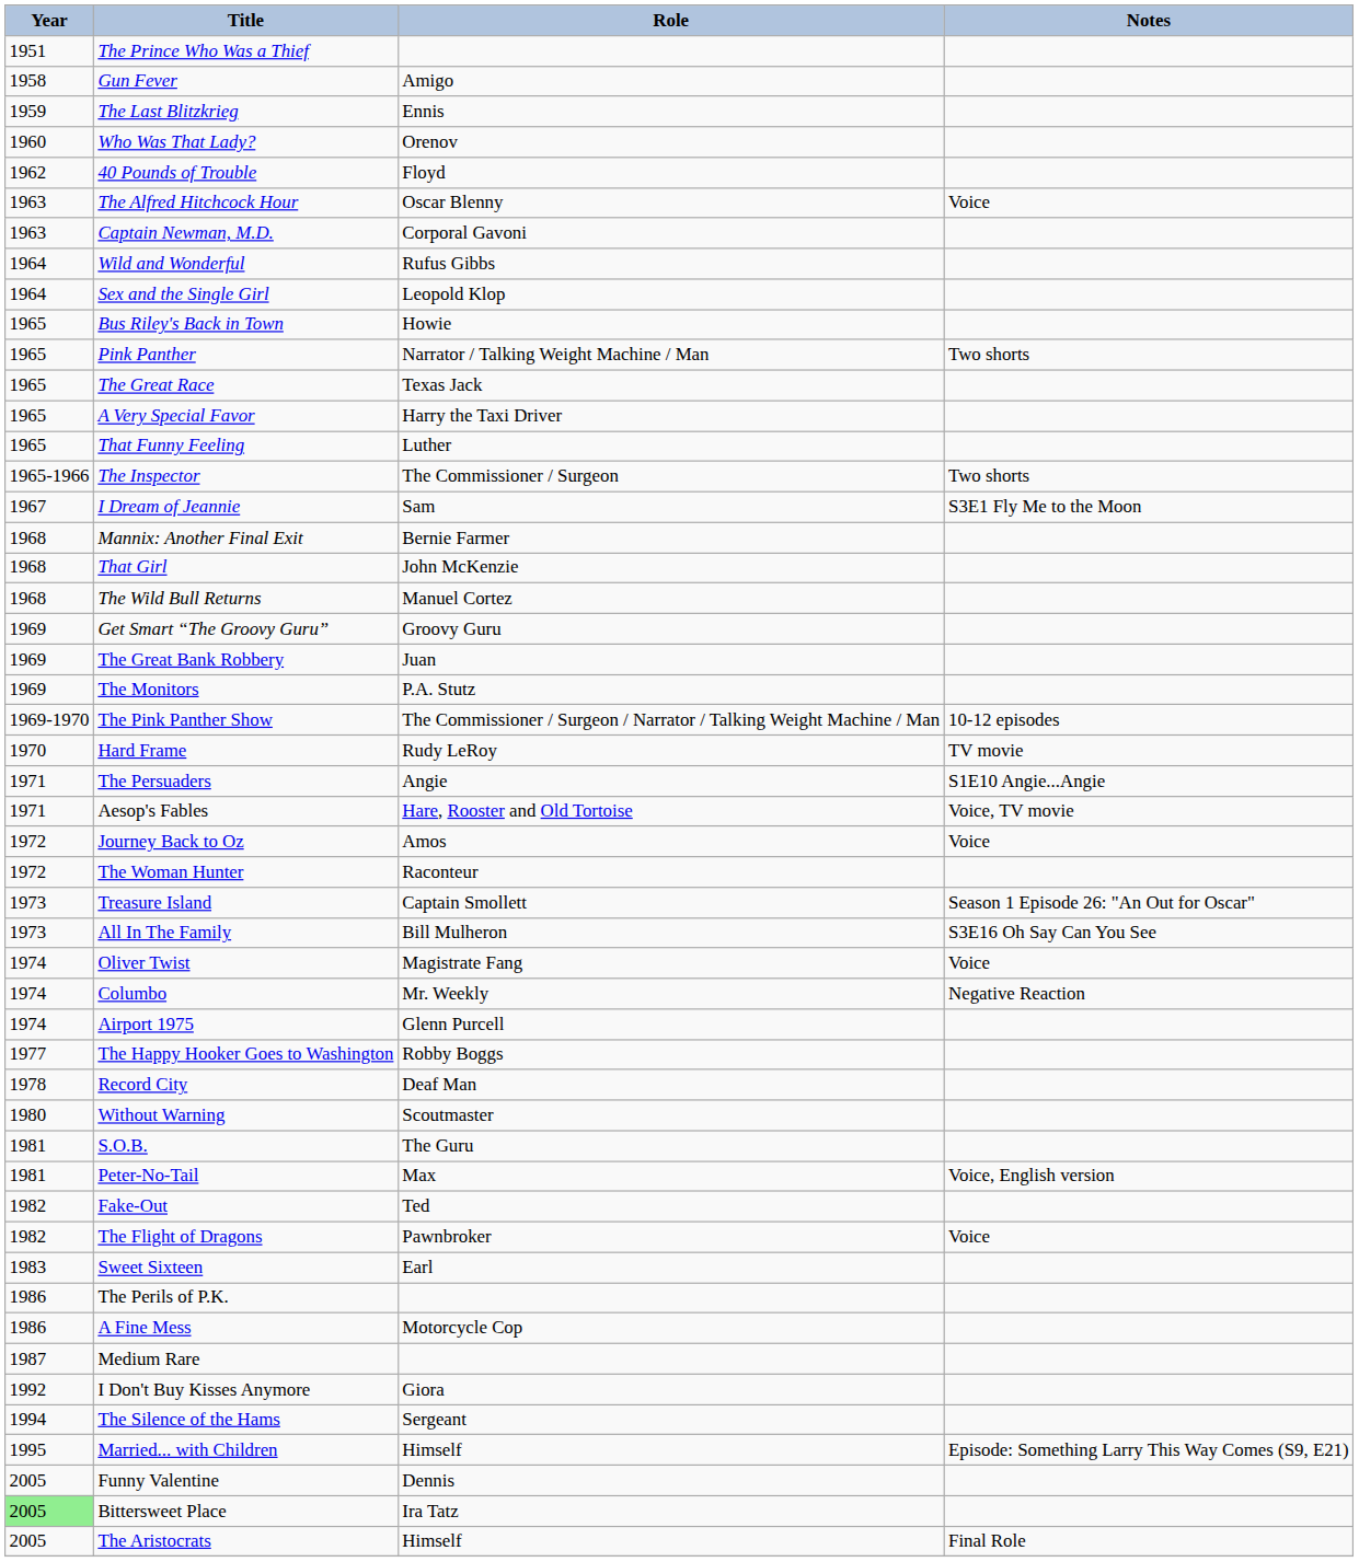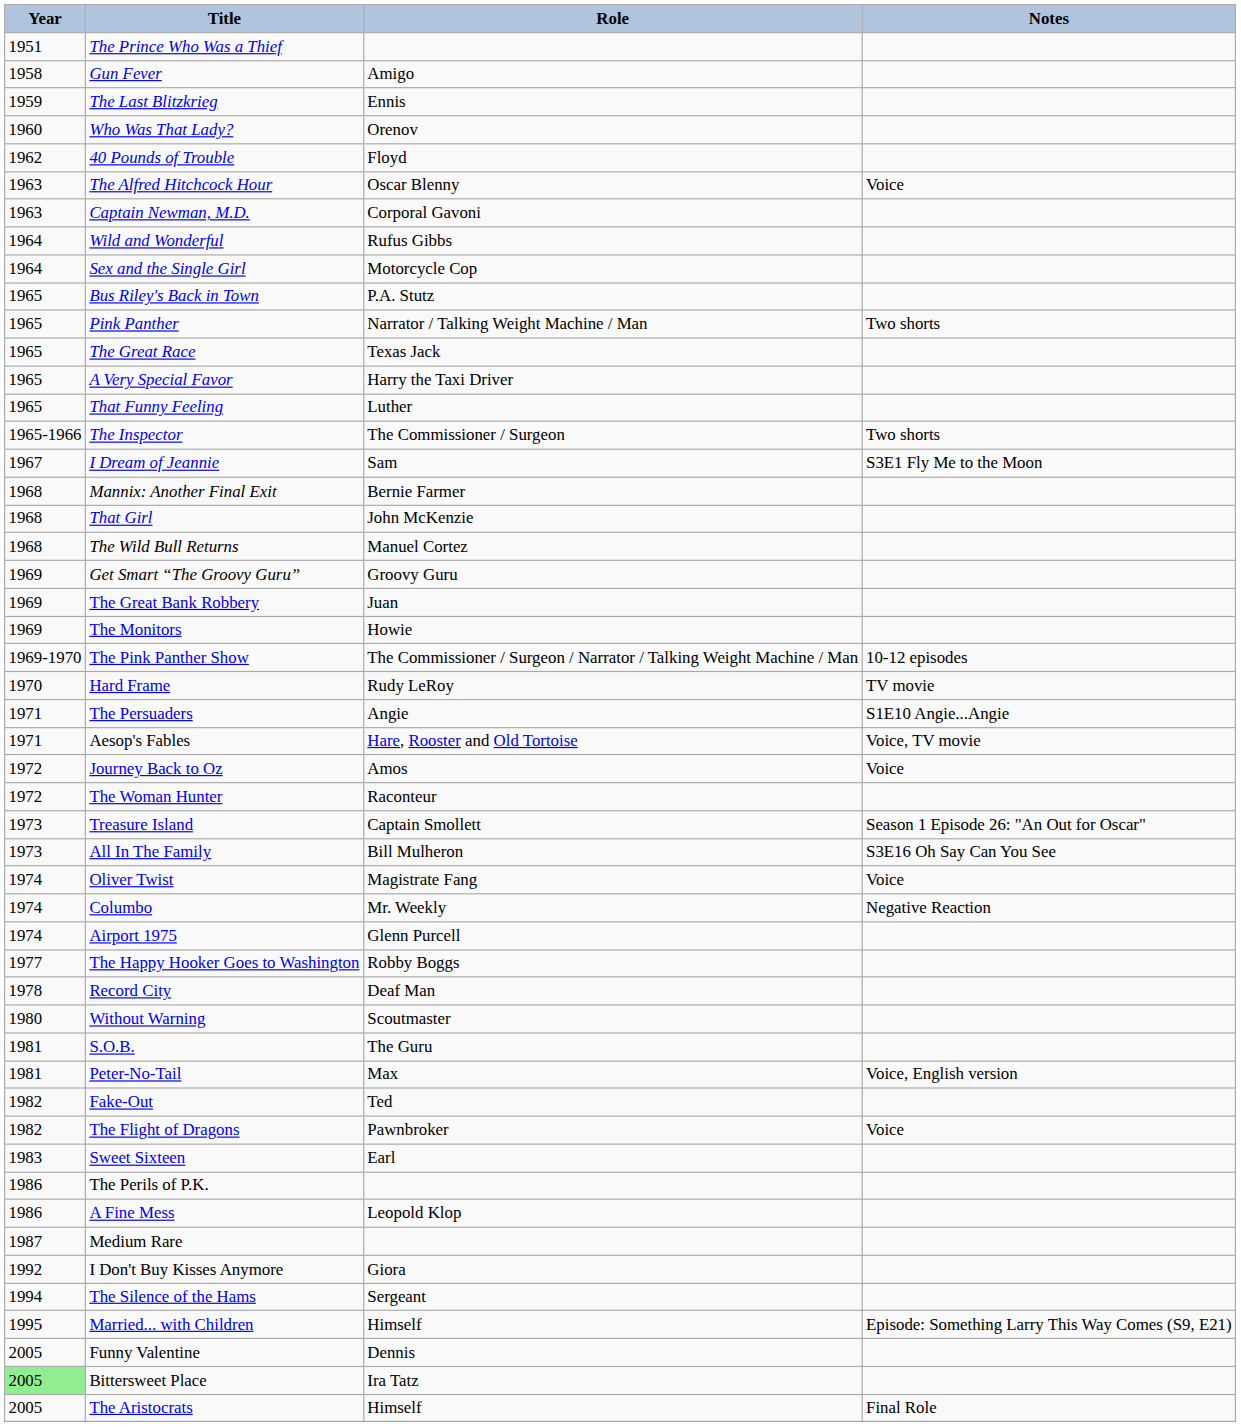 <table class="wikitable" style="font-size: 90%;">
 <tr>
 <th style="background: LightSteelBlue;">Year</th>
 <th style="background: LightSteelBlue;">Title</th>
 <th style="background: LightSteelBlue;">Role</th>
 <th style="background: LightSteelBlue;">Notes</th>
 </tr>
 <tr>
 <td>1951</td>
 <td><em><a href='#'>The Prince Who Was a Thief</a></em></td>
 <td></td>
 <td></td>
 </tr>
 <tr>
 <td>1958</td>
 <td><em><a href='#'>Gun Fever</a></em></td>
 <td>Amigo</td>
 <td></td>
 </tr>
 <tr>
 <td>1959</td>
 <td><em><a href='#'>The Last Blitzkrieg</a></em></td>
 <td>Ennis</td>
 <td></td>
 </tr>
 <tr>
 <td>1960</td>
 <td><em><a href='#'>Who Was That Lady?</a></em></td>
 <td>Orenov</td>
 <td></td>
 </tr>
 <tr>
 <td>1962</td>
 <td><em><a href='#'>40 Pounds of Trouble</a></em></td>
 <td>Floyd</td>
 <td></td>
 </tr>
 <tr>
 <td>1963</td>
 <td><em><a href='#'>The Alfred Hitchcock Hour</a></em></td>
 <td>Oscar Blenny</td>
 <td>Voice</td>
 </tr>
 <tr>
 <td>1963</td>
 <td><em><a href='#'>Captain Newman, M.D.</a></em></td>
 <td>Corporal Gavoni</td>
 <td></td>
 </tr>
 <tr>
 <td>1964</td>
 <td><em><a href='#'>Wild and Wonderful</a></em></td>
 <td>Rufus Gibbs</td>
 <td></td>
 </tr>
 <tr>
 <td>1964</td>
 <td><em><a href='#'>Sex and the Single Girl</a></em></td>
-<td>Leopold Klop</td>
+<td>Motorcycle Cop</td>
 <td></td>
 </tr>
 <tr>
 <td>1965</td>
 <td><em><a href='#'>Bus Riley's Back in Town</a></em></td>
-<td>Howie</td>
+<td>P.A. Stutz</td>
 <td></td>
 </tr>
 <tr>
 <td>1965</td>
 <td><em><a href='#'>Pink Panther</a></em></td>
 <td>Narrator / Talking Weight Machine / Man</td>
 <td>Two shorts</td>
 </tr>
 <tr>
 <td>1965</td>
 <td><em><a href='#'>The Great Race</a></em></td>
 <td>Texas Jack</td>
 <td></td>
 </tr>
 <tr>
 <td>1965</td>
 <td><em><a href='#'>A Very Special Favor</a></em></td>
 <td>Harry the Taxi Driver</td>
 <td></td>
 </tr>
 <tr>
 <td>1965</td>
 <td><em><a href='#'>That Funny Feeling</a></em></td>
 <td>Luther</td>
 <td></td>
 </tr>
 <tr>
 <td>1965-1966</td>
 <td><em><a href='#'>The Inspector</a></em></td>
 <td>The Commissioner / Surgeon</td>
 <td>Two shorts</td>
 </tr>
 <tr>
 <td>1967</td>
 <td><em><a href='#'>I Dream of Jeannie</a></em></td>
 <td>Sam</td>
 <td>S3E1 Fly Me to the Moon</td>
 </tr>
 <tr>
 <td>1968</td>
 <td><em>Mannix: Another Final Exit</em></td>
 <td>Bernie Farmer</td>
 <td></td>
 </tr>
 <tr>
 <td>1968</td>
 <td><em><a href='#'>That Girl</a></em></td>
 <td>John McKenzie</td>
 <td></td>
 </tr>
 <tr>
 <td>1968</td>
 <td><em>The Wild Bull Returns</em></td>
 <td>Manuel Cortez</td>
 <td></td>
 </tr>
 <tr>
 <td>1969</td>
 <td><em>Get Smart “The Groovy Guru”</td>
 <td>Groovy Guru</td>
 <td></td>
 </tr>
 <tr>
 <td>1969</td>
 <td></em><a href='#'>The Great Bank Robbery</a><em></td>
 <td>Juan</td>
 <td></td>
 </tr>
 <tr>
 <td>1969</td>
 <td></em><a href='#'>The Monitors</a><em></td>
-<td>P.A. Stutz</td>
+<td>Howie</td>
 <td></td>
 </tr>
 <tr>
 <td>1969-1970</td>
 <td></em><a href='#'>The Pink Panther Show</a><em></td>
 <td>The Commissioner / Surgeon / Narrator / Talking Weight Machine / Man</td>
 <td>10-12 episodes</td>
 </tr>
 <tr>
 <td>1970</td>
 <td></em><a href='#'>Hard Frame</a><em></td>
 <td>Rudy LeRoy</td>
 <td>TV movie</td>
 </tr>
 <tr>
 <td>1971</td>
 <td></em><a href='#'>The Persuaders</a><em></td>
 <td>Angie</td>
 <td>S1E10 Angie...Angie</td>
 </tr>
 <tr>
 <td>1971</td>
 <td></em>Aesop's Fables<em></td>
 <td><a href='#'>Hare</a>, <a href='#'>Rooster</a> and <a href='#'>Old Tortoise</a></td>
 <td>Voice, TV movie</td>
 </tr>
 <tr>
 <td>1972</td>
 <td></em><a href='#'>Journey Back to Oz</a><em></td>
 <td>Amos</td>
 <td>Voice</td>
 </tr>
 <tr>
 <td>1972</td>
 <td></em><a href='#'>The Woman Hunter</a><em></td>
 <td>Raconteur</td>
 <td></td>
 </tr>
 <tr>
 <td>1973</td>
 <td></em><a href='#'>Treasure Island</a><em></td>
 <td>Captain Smollett</td>
 <td>Season 1 Episode 26: "An Out for Oscar"</td>
 </tr>
 <tr>
 <td>1973</td>
 <td></em><a href='#'>All In The Family</a><em></td>
 <td>Bill Mulheron</td>
 <td>S3E16 Oh Say Can You See</td>
 </tr>
 <tr>
 <td>1974</td>
 <td></em><a href='#'>Oliver Twist</a><em></td>
 <td>Magistrate Fang</td>
 <td>Voice</td>
 </tr>
 <tr>
 <td>1974</td>
 <td></em><a href='#'>Columbo</a><em></td>
 <td>Mr. Weekly</td>
 <td>Negative Reaction</td>
 </tr>
 <tr>
 <td>1974</td>
 <td></em><a href='#'>Airport 1975</a><em></td>
 <td>Glenn Purcell</td>
 <td></td>
 </tr>
 <tr>
 <td>1977</td>
 <td></em><a href='#'>The Happy Hooker Goes to Washington</a><em></td>
 <td>Robby Boggs</td>
 <td></td>
 </tr>
 <tr>
 <td>1978</td>
 <td></em><a href='#'>Record City</a><em></td>
 <td>Deaf Man</td>
 <td></td>
 </tr>
 <tr>
 <td>1980</td>
 <td></em><a href='#'>Without Warning</a><em></td>
 <td>Scoutmaster</td>
 <td></td>
 </tr>
 <tr>
 <td>1981</td>
 <td></em><a href='#'>S.O.B.</a><em></td>
 <td>The Guru</td>
 <td></td>
 </tr>
 <tr>
 <td>1981</td>
 <td></em><a href='#'>Peter-No-Tail</a><em></td>
 <td>Max</td>
 <td>Voice, English version</td>
 </tr>
 <tr>
 <td>1982</td>
 <td></em><a href='#'>Fake-Out</a><em></td>
 <td>Ted</td>
 <td></td>
 </tr>
 <tr>
 <td>1982</td>
 <td></em><a href='#'>The Flight of Dragons</a><em></td>
 <td>Pawnbroker</td>
 <td>Voice</td>
 </tr>
 <tr>
 <td>1983</td>
 <td></em><a href='#'>Sweet Sixteen</a><em></td>
 <td>Earl</td>
 <td></td>
 </tr>
 <tr>
 <td>1986</td>
 <td></em>The Perils of P.K.<em></td>
 <td></td>
 <td></td>
 </tr>
 <tr>
 <td>1986</td>
 <td></em><a href='#'>A Fine Mess</a><em></td>
-<td>Motorcycle Cop</td>
+<td>Leopold Klop</td>
 <td></td>
 </tr>
 <tr>
 <td>1987</td>
 <td></em>Medium Rare<em></td>
 <td></td>
 <td></td>
 </tr>
 <tr>
 <td>1992</td>
 <td></em>I Don't Buy Kisses Anymore<em></td>
 <td>Giora</td>
 <td></td>
 </tr>
 <tr>
 <td>1994</td>
 <td></em><a href='#'>The Silence of the Hams</a><em></td>
 <td>Sergeant</td>
 <td></td>
 </tr>
 <tr>
 <td>1995</td>
 <td></em><a href='#'>Married... with Children</a><em></td>
 <td>Himself</td>
 <td>Episode: Something Larry This Way Comes (S9, E21)</td>
 </tr>
 <tr>
 <td>2005</td>
 <td></em>Funny Valentine<em></td>
 <td>Dennis</td>
 <td></td>
 </tr>
 <tr>
 <td style="background: lightgreen;">2005</td>
 <td></em>Bittersweet Place<em></td>
 <td>Ira Tatz</td>
 <td></td>
 </tr>
 <tr>
 <td>2005</td>
 <td></em><a href='#'>The Aristocrats</a><em></td>
 <td>Himself</td>
 <td>Final Role</td>
 </tr>
 <tr>
 </tr>
 </table>
